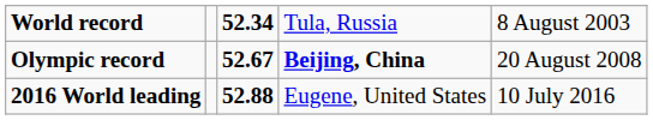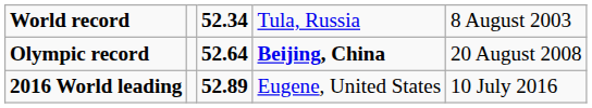 <table class="wikitable">
 <tr>
 <td><strong>World record</strong></td>
 <td></td>
 <td><strong>52.34</strong></td>
 <td><a href='#'>Tula, Russia</a></td>
 <td>8 August 2003</td>
 </tr>
 <tr>
 <td><strong>Olympic record</strong></td>
 <td></td>
-<td><strong>52.67</strong></td>
+<td><strong>52.64</strong></td>
 <td><strong><a href='#'>Beijing</a>, China</strong></td>
 <td>20 August 2008</td>
 </tr>
 <tr>
 <td><strong>2016 World leading</strong></td>
 <td></td>
-<td><strong>52.88</strong></td>
+<td><strong>52.89</strong></td>
 <td><a href='#'>Eugene</a>, United States</td>
 <td>10 July 2016</td>
 </tr>
 </table>
